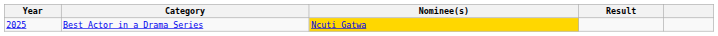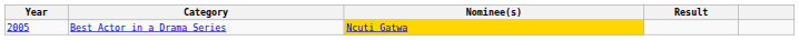 <table class="wikitable" style="width:70%">
 <tr>
 <th style="width:8%">Year</th>
 <th style="width:35%">Category</th>
 <th style="width:38%">Nominee(s)</th>
 <th style="width:12%">Result</th>
 <th style="width:7%"></th>
 </tr>
 <tr>
-<td><a href='#'>2025</a></td>
+<td><a href='#'>2005</a></td>
 <td><a href='#'>Best Actor in a Drama Series</a></td>
 <td style="background: gold;"><a href='#'>Ncuti Gatwa</a></td>
 <td></td>
 <td></td>
 </tr>
 </table>
